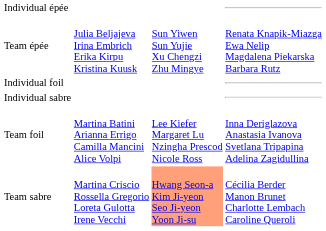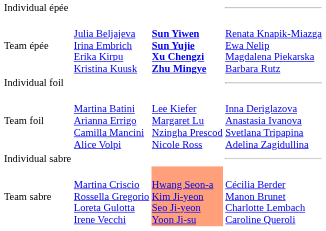 <table>
 <tr>
 <td>Individual épée<br></td>
 <td></td>
 <td></td>
 <td><hr></td>
 </tr>
 <tr>
 <td>Team épée<br></td>
 <td><br><a href='#'>Julia Beljajeva</a><br><a href='#'>Irina Embrich</a><br><a href='#'>Erika Kirpu</a><br><a href='#'>Kristina Kuusk</a></td>
-<td><br><a href='#'>Sun Yiwen</a><br><a href='#'>Sun Yujie</a><br><a href='#'>Xu Chengzi</a><br><a href='#'>Zhu Mingye</a></td>
+<td><strong><br><a href='#'>Sun Yiwen</a><br><a href='#'>Sun Yujie</a><br><a href='#'>Xu Chengzi</a><br><a href='#'>Zhu Mingye</a></strong></td>
 <td><br><a href='#'>Renata Knapik-Miazga</a><br><a href='#'>Ewa Nelip</a><br><a href='#'>Magdalena Piekarska</a><br><a href='#'>Barbara Rutz</a></td>
 </tr>
 <tr>
 <td>Individual foil<br></td>
-<td></td>
-<td></td>
-<td><hr></td>
-</tr>
-<tr>
-<td>Individual sabre<br></td>
 <td></td>
 <td></td>
 <td><hr></td>
 </tr>
 <tr>
 <td>Team foil<br></td>
 <td><br><a href='#'>Martina Batini</a><br><a href='#'>Arianna Errigo</a><br><a href='#'>Camilla Mancini</a><br><a href='#'>Alice Volpi</a></td>
 <td><br><a href='#'>Lee Kiefer</a><br><a href='#'>Margaret Lu</a><br><a href='#'>Nzingha Prescod</a><br><a href='#'>Nicole Ross</a></td>
 <td><br><a href='#'>Inna Deriglazova</a><br><a href='#'>Anastasia Ivanova</a><br><a href='#'>Svetlana Tripapina</a><br><a href='#'>Adelina Zagidullina</a></td>
 </tr>
 <tr>
+<td>Individual sabre<br></td>
+<td></td>
+<td></td>
+<td><hr></td>
+</tr>
+<tr>
 <td>Team sabre<br></td>
 <td><br><a href='#'>Martina Criscio</a><br><a href='#'>Rossella Gregorio</a><br><a href='#'>Loreta Gulotta</a><br><a href='#'>Irene Vecchi</a></td>
 <td style="background: lightsalmon;"><br><a href='#'>Hwang Seon-a</a><br><a href='#'>Kim Ji-yeon</a><br><a href='#'>Seo Ji-yeon</a><br><a href='#'>Yoon Ji-su</a></td>
 <td><br><a href='#'>Cécilia Berder</a><br><a href='#'>Manon Brunet</a><br><a href='#'>Charlotte Lembach</a><br><a href='#'>Caroline Queroli</a></td>
 </tr>
 </table>
